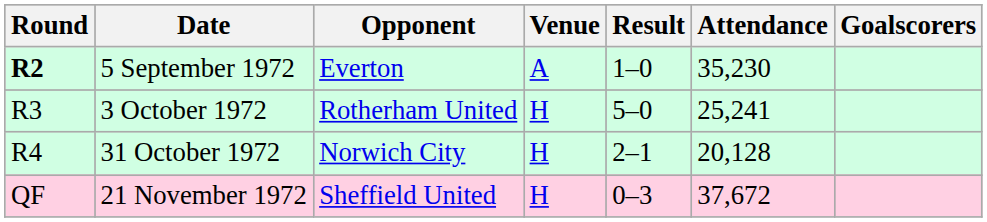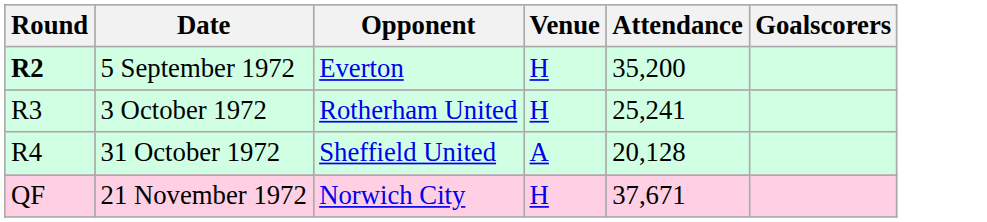 <table class="wikitable">
 <tr>
 <th>Round</th>
 <th>Date</th>
 <th>Opponent</th>
 <th>Venue</th>
-<th>Result</th>
 <th>Attendance</th>
 <th>Goalscorers</th>
 </tr>
 <tr style="background-color: #d0ffe3;">
 <td><strong>R2</strong></td>
 <td>5 September 1972</td>
 <td><a href='#'>Everton</a></td>
-<td><a href='#'>A</a></td>
-<td>1–0</td>
-<td>35,230</td>
+<td><a href='#'>H</a></td>
+<td>35,200</td>
 <td></td>
 </tr>
 <tr style="background-color: #d0ffe3;">
 <td>R3</td>
 <td>3 October 1972</td>
 <td><a href='#'>Rotherham United</a></td>
 <td><a href='#'>H</a></td>
-<td>5–0</td>
 <td>25,241</td>
 <td></td>
 </tr>
 <tr style="background-color: #d0ffe3;">
 <td>R4</td>
 <td>31 October 1972</td>
-<td><a href='#'>Norwich City</a></td>
-<td><a href='#'>H</a></td>
-<td>2–1</td>
+<td><a href='#'>Sheffield United</a></td>
+<td><a href='#'>A</a></td>
 <td>20,128</td>
 <td></td>
 </tr>
 <tr style="background-color:  #ffd0e3;">
 <td>QF</td>
 <td>21 November 1972</td>
-<td><a href='#'>Sheffield United</a></td>
+<td><a href='#'>Norwich City</a></td>
 <td><a href='#'>H</a></td>
-<td>0–3</td>
-<td>37,672</td>
+<td>37,671</td>
 <td></td>
 </tr>
 </table>
